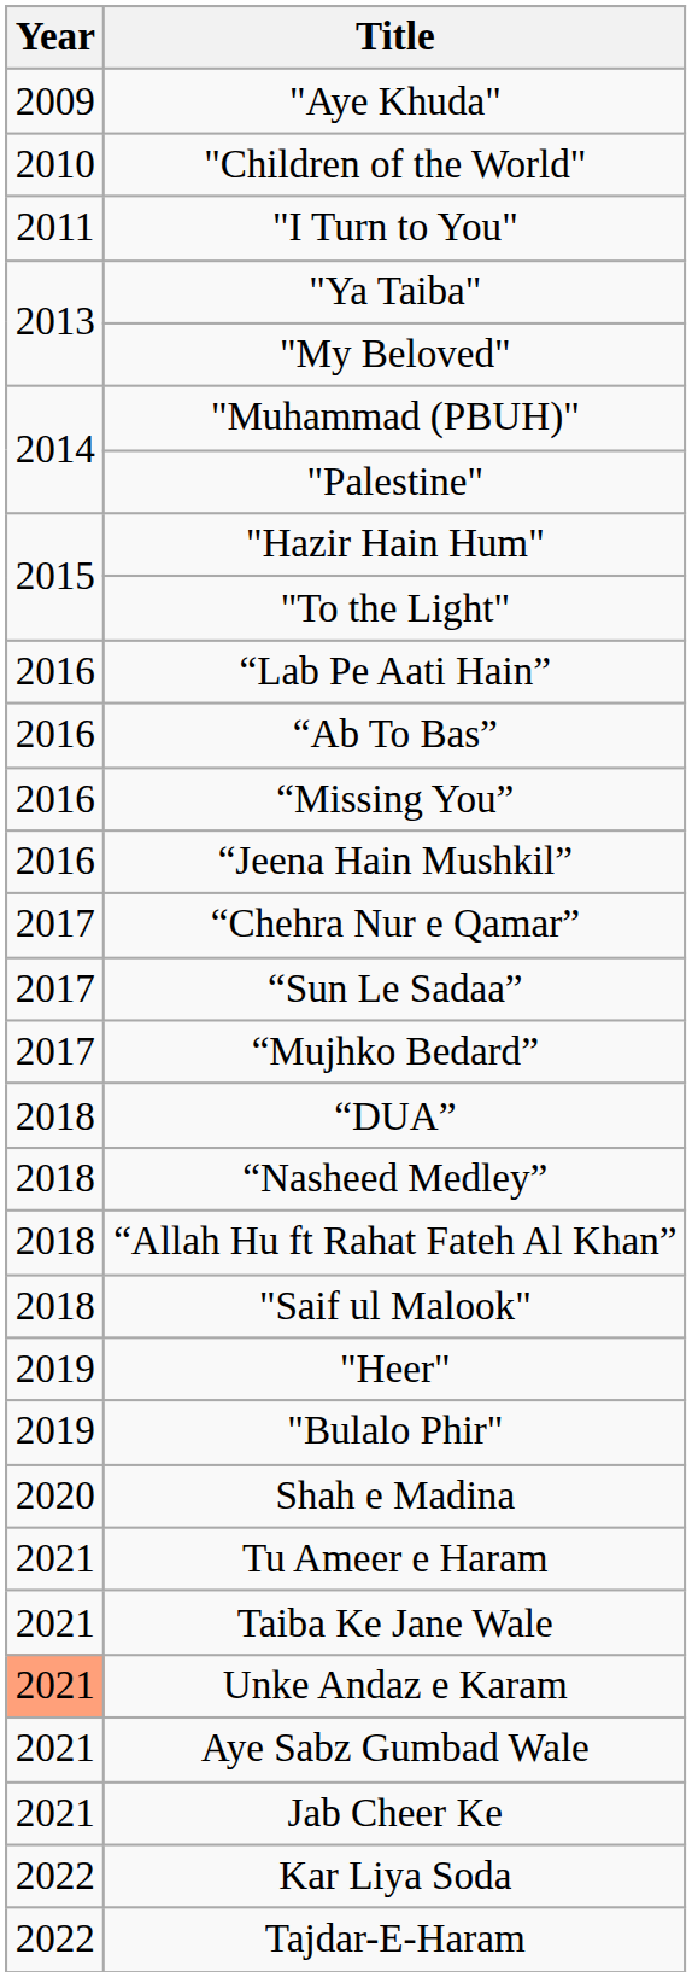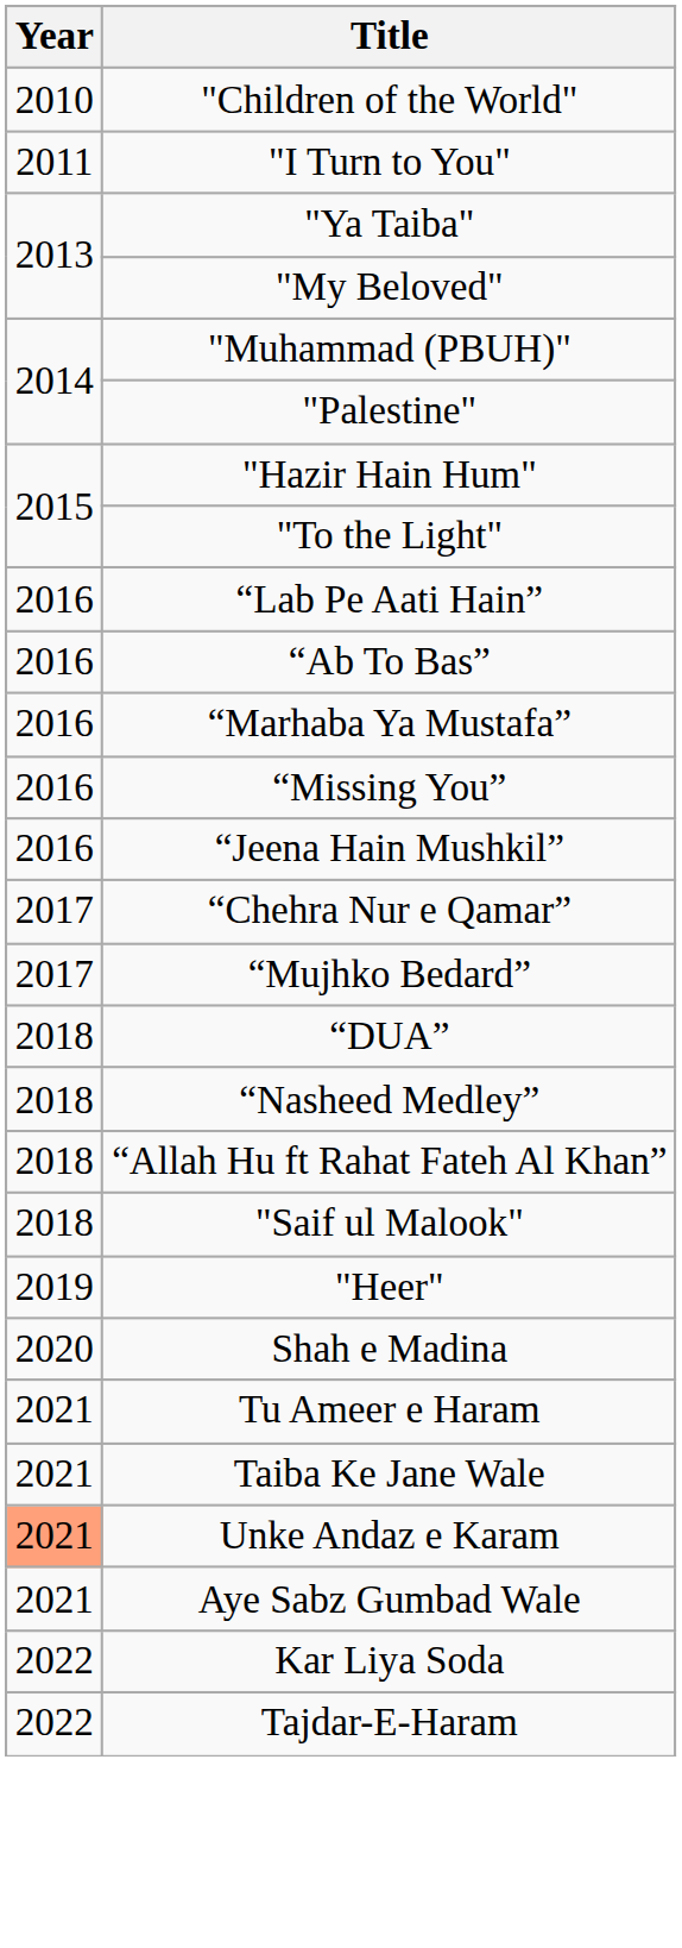 <table class="wikitable sortable" style="text-align:center;" border="1">
 <tr>
 <th>Year</th>
 <th>Title</th>
-</tr>
-<tr>
-<td rowspan="1">2009</td>
-<td>"Aye Khuda"</td>
 </tr>
 <tr>
 <td rowspan="1">2010</td>
 <td>"Children of the World"</td>
 </tr>
 <tr>
 <td rowspan="1">2011</td>
 <td>"I Turn to You"</td>
 </tr>
 <tr>
 <td rowspan="2">2013</td>
 <td>"Ya Taiba"</td>
 </tr>
 <tr>
 <td>"My Beloved"</td>
 </tr>
 <tr>
 <td rowspan="2">2014</td>
 <td>"Muhammad (PBUH)"</td>
 </tr>
 <tr>
 <td>"Palestine"</td>
 </tr>
 <tr>
 <td rowspan="2">2015</td>
 <td>"Hazir Hain Hum"</td>
 </tr>
 <tr>
 <td>"To the Light"</td>
 </tr>
 <tr>
 <td>2016</td>
 <td>“Lab Pe Aati Hain”</td>
 </tr>
 <tr>
 <td>2016</td>
 <td>“Ab To Bas”</td>
 </tr>
 <tr>
 <td>2016</td>
+<td>“Marhaba Ya Mustafa”</td>
+</tr>
+<tr>
+<td>2016</td>
 <td>“Missing You”</td>
 </tr>
 <tr>
 <td>2016</td>
 <td>“Jeena Hain Mushkil”</td>
 </tr>
 <tr>
 <td>2017</td>
 <td>“Chehra Nur e Qamar”</td>
-</tr>
-<tr>
-<td>2017</td>
-<td>“Sun Le Sadaa”</td>
 </tr>
 <tr>
 <td>2017</td>
 <td>“Mujhko Bedard”</td>
 </tr>
 <tr>
 <td>2018</td>
 <td>“DUA”</td>
 </tr>
 <tr>
 <td>2018</td>
 <td>“Nasheed Medley”</td>
 </tr>
 <tr>
 <td>2018</td>
 <td>“Allah Hu ft Rahat Fateh Al Khan”</td>
 </tr>
 <tr>
 <td>2018</td>
 <td>"Saif ul Malook"</td>
 </tr>
 <tr>
 <td>2019</td>
 <td>"Heer"</td>
 </tr>
 <tr>
-<td>2019</td>
-<td>"Bulalo Phir"</td>
-</tr>
-<tr>
 <td>2020</td>
 <td>Shah e Madina</td>
 </tr>
 <tr>
 <td>2021</td>
 <td>Tu Ameer e Haram</td>
 </tr>
 <tr>
 <td>2021</td>
 <td>Taiba Ke Jane Wale</td>
 </tr>
 <tr>
 <td style="background: lightsalmon;">2021</td>
 <td>Unke Andaz e Karam</td>
 </tr>
 <tr>
 <td>2021</td>
 <td>Aye Sabz Gumbad Wale</td>
 </tr>
 <tr>
-<td>2021</td>
-<td>Jab Cheer Ke</td>
-</tr>
-<tr>
 <td>2022</td>
 <td>Kar Liya Soda</td>
 </tr>
 <tr>
 <td>2022</td>
 <td>Tajdar-E-Haram</td>
 </tr>
 </table>
